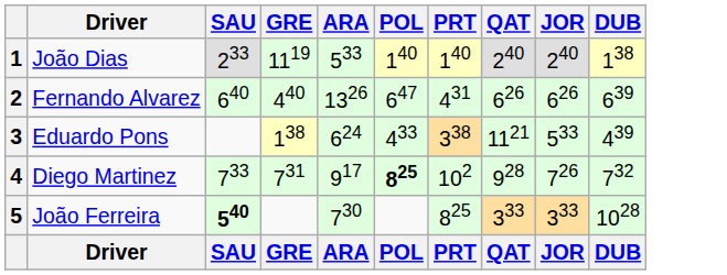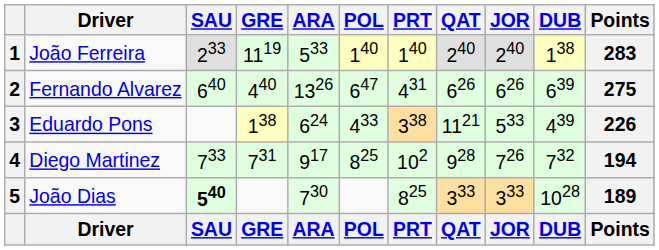 <table class="wikitable" style="font-size: 85%; text-align: center">
 <tr valign="top">
 <th valign="middle"></th>
 <th valign="middle">Driver</th>
 <th><a href='#'>SAU</a><br></th>
 <th><a href='#'>GRE</a><br></th>
 <th><a href='#'>ARA</a><br></th>
 <th><a href='#'>POL</a><br></th>
 <th><a href='#'>PRT</a><br></th>
 <th><a href='#'>QAT</a><br></th>
 <th><a href='#'>JOR</a><br></th>
 <th><a href='#'>DUB</a><br></th>
+<th valign="middle">Points</th>
 </tr>
 <tr>
 <th>1</th>
-<td align="left"> <a href='#'>João Dias</a></td>
+<td align="left"> <a href='#'>João Ferreira</a></td>
 <td style="background:#dfdfdf;">2<sup>33</sup></td>
 <td style="background:#dfffdf;">11<sup>19</sup></td>
 <td style="background:#dfffdf;">5<sup>33</sup></td>
 <td style="background:#ffffbf;">1<sup>40</sup></td>
 <td style="background:#ffffbf;">1<sup>40</sup></td>
 <td style="background:#dfdfdf;">2<sup>40</sup></td>
 <td style="background:#dfdfdf;">2<sup>40</sup></td>
 <td style="background:#ffffbf;">1<sup>38</sup></td>
+<th>283</th>
 </tr>
 <tr>
 <th>2</th>
 <td align="left"> <a href='#'>Fernando Alvarez</a></td>
 <td style="background:#dfffdf;">6<sup>40</sup></td>
 <td style="background:#dfffdf;">4<sup>40</sup></td>
 <td style="background:#dfffdf;">13<sup>26</sup></td>
 <td style="background:#dfffdf;">6<sup>47</sup></td>
 <td style="background:#dfffdf;">4<sup>31</sup></td>
 <td style="background:#dfffdf;">6<sup>26</sup></td>
 <td style="background:#dfffdf;">6<sup>26</sup></td>
 <td style="background:#dfffdf;">6<sup>39</sup></td>
+<th>275</th>
 </tr>
 <tr>
 <th>3</th>
 <td align="left"> <a href='#'>Eduardo Pons</a></td>
 <td style="background:#;"></td>
 <td style="background:#ffffbf;">1<sup>38</sup></td>
 <td style="background:#dfffdf;">6<sup>24</sup></td>
 <td style="background:#dfffdf;">4<sup>33</sup></td>
 <td style="background:#ffdf9f;">3<sup>38</sup></td>
 <td style="background:#dfffdf;">11<sup>21</sup></td>
 <td style="background:#dfffdf;">5<sup>33</sup></td>
 <td style="background:#dfffdf;">4<sup>39</sup></td>
+<th>226</th>
 </tr>
 <tr>
 <th>4</th>
 <td align="left"> <a href='#'>Diego Martinez</a></td>
 <td style="background:#dfffdf;">7<sup>33</sup></td>
 <td style="background:#dfffdf;">7<sup>31</sup></td>
 <td style="background:#dfffdf;">9<sup>17</sup></td>
-<td style="background:#dfffdf;"><strong>8<sup>25</sup></strong></td>
+<td style="background:#dfffdf;">8<sup>25</sup></td>
 <td style="background:#dfffdf;">10<sup>2</sup></td>
 <td style="background:#dfffdf;">9<sup>28</sup></td>
 <td style="background:#dfffdf;">7<sup>26</sup></td>
 <td style="background:#dfffdf;">7<sup>32</sup></td>
+<th>194</th>
 </tr>
 <tr>
 <th>5</th>
-<td align="left"> <a href='#'>João Ferreira</a></td>
+<td align="left"> <a href='#'>João Dias</a></td>
 <td style="background:#dfffdf;"><strong>5<sup>40</sup></strong></td>
 <td style="background:#;"></td>
 <td style="background:#dfffdf;">7<sup>30</sup></td>
 <td></td>
 <td style="background:#dfffdf;">8<sup>25</sup></td>
 <td style="background:#ffdf9f;">3<sup>33</sup></td>
 <td style="background:#ffdf9f;">3<sup>33</sup></td>
 <td style="background:#dfffdf;">10<sup>28</sup></td>
+<th>189</th>
 </tr>
 <tr>
 <th valign="middle"></th>
 <th valign="middle">Driver</th>
 <th><a href='#'>SAU</a><br></th>
 <th><a href='#'>GRE</a><br></th>
 <th><a href='#'>ARA</a><br></th>
 <th><a href='#'>POL</a><br></th>
 <th><a href='#'>PRT</a><br></th>
 <th><a href='#'>QAT</a><br></th>
 <th><a href='#'>JOR</a><br></th>
 <th><a href='#'>DUB</a><br></th>
+<th valign="middle">Points</th>
 </tr>
 </table>
